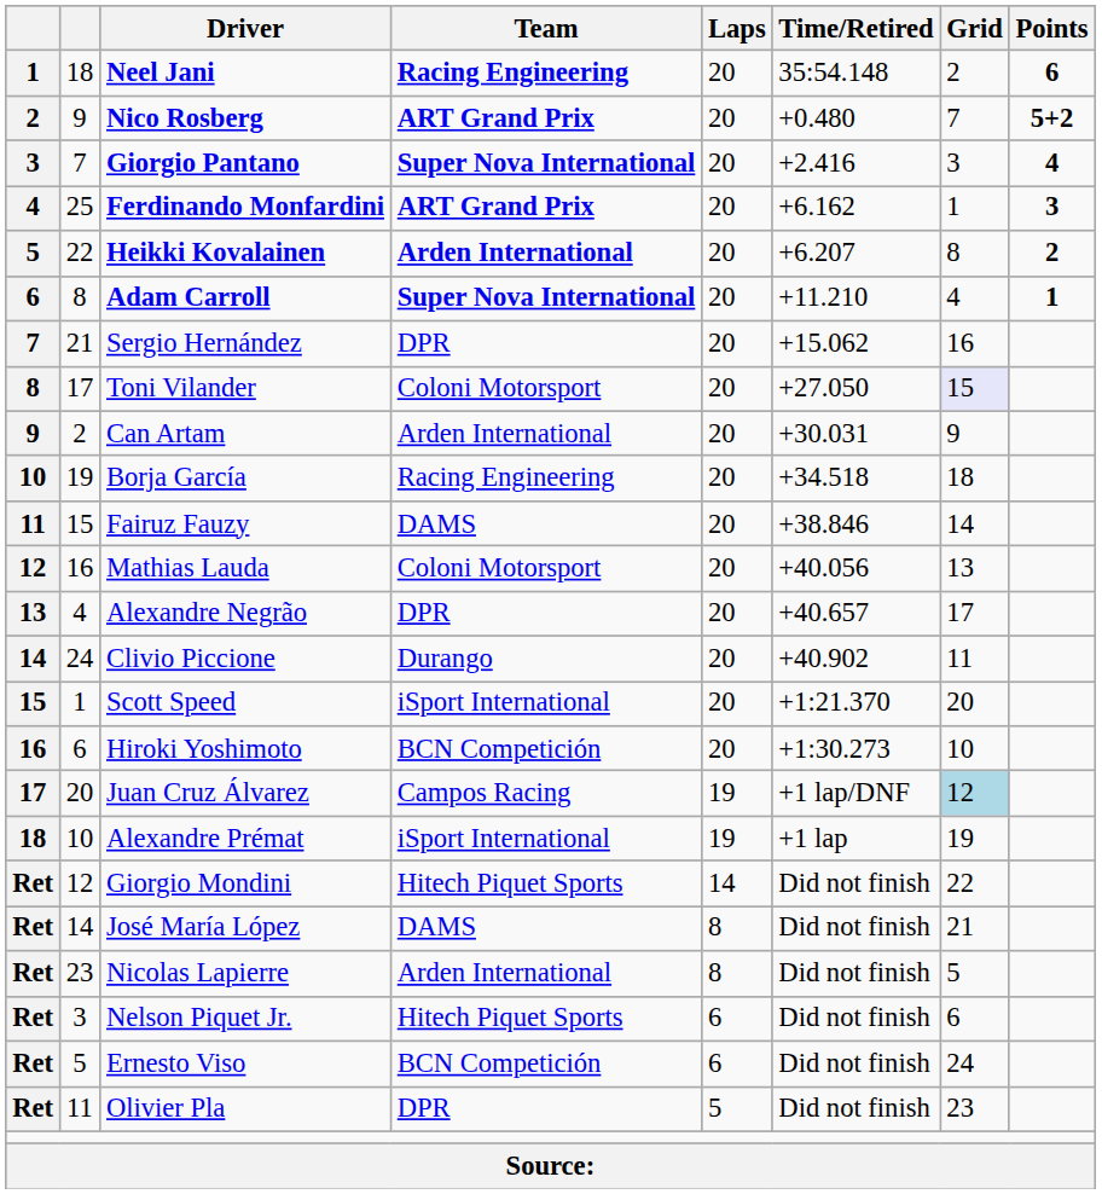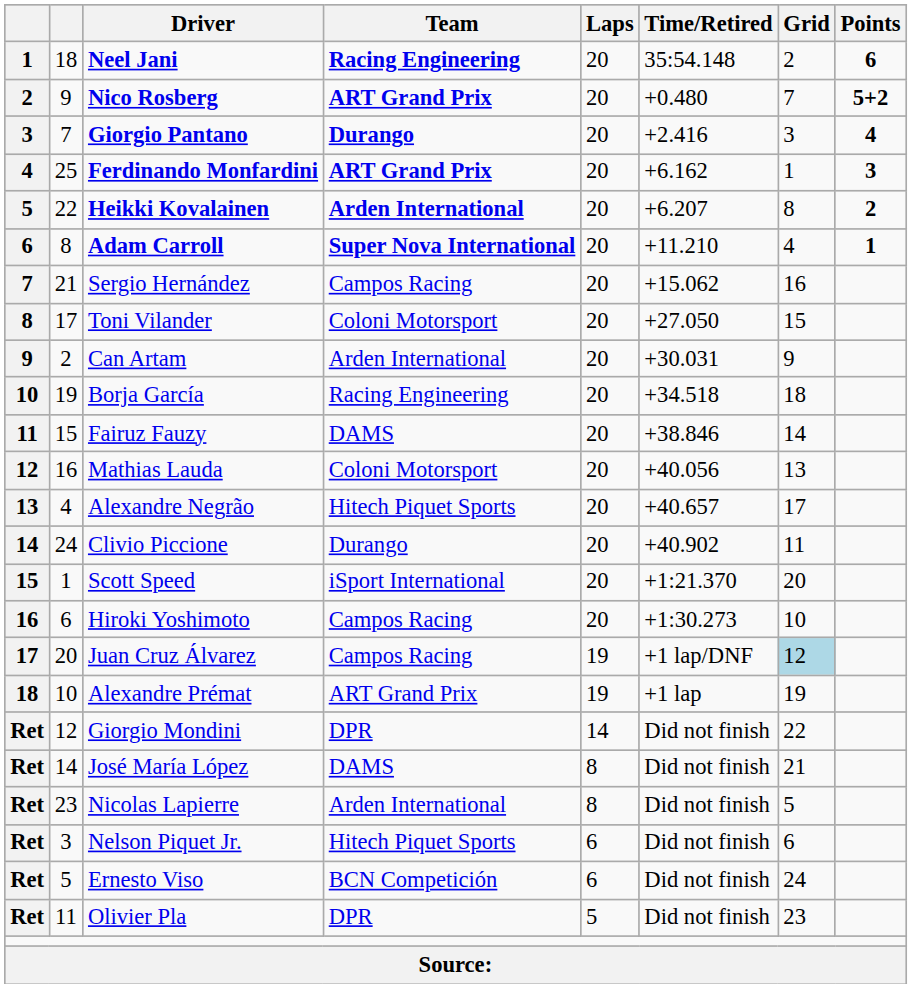 <table class="wikitable" style="font-size:85%">
 <tr>
 <th></th>
 <th></th>
 <th>Driver</th>
 <th>Team</th>
 <th>Laps</th>
 <th>Time/Retired</th>
 <th>Grid</th>
 <th>Points</th>
 </tr>
 <tr>
 <th>1</th>
 <td align="center">18</td>
 <td> <strong><a href='#'>Neel Jani</a></strong></td>
 <td><strong><a href='#'>Racing Engineering</a></strong></td>
 <td>20</td>
 <td>35:54.148</td>
 <td>2</td>
 <td align="center"><strong>6</strong></td>
 </tr>
 <tr>
 <th>2</th>
 <td align="center">9</td>
 <td> <strong><a href='#'>Nico Rosberg</a></strong></td>
 <td><strong><a href='#'>ART Grand Prix</a></strong></td>
 <td>20</td>
 <td>+0.480</td>
 <td>7</td>
 <td align="center"><strong>5+2</strong></td>
 </tr>
 <tr>
 <th>3</th>
 <td align="center">7</td>
 <td> <strong><a href='#'>Giorgio Pantano</a></strong></td>
-<td><strong><a href='#'>Super Nova International</a></strong></td>
+<td><strong><a href='#'>Durango</a></strong></td>
 <td>20</td>
 <td>+2.416</td>
 <td>3</td>
 <td align="center"><strong>4</strong></td>
 </tr>
 <tr>
 <th>4</th>
 <td align="center">25</td>
 <td> <strong><a href='#'>Ferdinando Monfardini</a></strong></td>
 <td><strong><a href='#'>ART Grand Prix</a></strong></td>
 <td>20</td>
 <td>+6.162</td>
 <td>1</td>
 <td align="center"><strong>3</strong></td>
 </tr>
 <tr>
 <th>5</th>
 <td align="center">22</td>
 <td> <strong><a href='#'>Heikki Kovalainen</a></strong></td>
 <td><strong><a href='#'>Arden International</a></strong></td>
 <td>20</td>
 <td>+6.207</td>
 <td>8</td>
 <td align="center"><strong>2</strong></td>
 </tr>
 <tr>
 <th>6</th>
 <td align="center">8</td>
 <td> <strong><a href='#'>Adam Carroll</a></strong></td>
 <td><strong><a href='#'>Super Nova International</a></strong></td>
 <td>20</td>
 <td>+11.210</td>
 <td>4</td>
 <td align="center"><strong>1</strong></td>
 </tr>
 <tr>
 <th>7</th>
 <td align="center">21</td>
 <td> <a href='#'>Sergio Hernández</a></td>
-<td><a href='#'>DPR</a></td>
+<td><a href='#'>Campos Racing</a></td>
 <td>20</td>
 <td>+15.062</td>
 <td>16</td>
 <td></td>
 </tr>
 <tr>
 <th>8</th>
 <td align="center">17</td>
 <td> <a href='#'>Toni Vilander</a></td>
 <td><a href='#'>Coloni Motorsport</a></td>
 <td>20</td>
 <td>+27.050</td>
-<td style="background: lavender;">15</td>
+<td>15</td>
 <td></td>
 </tr>
 <tr>
 <th>9</th>
 <td align="center">2</td>
 <td> <a href='#'>Can Artam</a></td>
 <td><a href='#'>Arden International</a></td>
 <td>20</td>
 <td>+30.031</td>
 <td>9</td>
 <td></td>
 </tr>
 <tr>
 <th>10</th>
 <td align="center">19</td>
 <td> <a href='#'>Borja García</a></td>
 <td><a href='#'>Racing Engineering</a></td>
 <td>20</td>
 <td>+34.518</td>
 <td>18</td>
 <td></td>
 </tr>
 <tr>
 <th>11</th>
 <td align="center">15</td>
 <td> <a href='#'>Fairuz Fauzy</a></td>
 <td><a href='#'>DAMS</a></td>
 <td>20</td>
 <td>+38.846</td>
 <td>14</td>
 <td></td>
 </tr>
 <tr>
 <th>12</th>
 <td align="center">16</td>
 <td> <a href='#'>Mathias Lauda</a></td>
 <td><a href='#'>Coloni Motorsport</a></td>
 <td>20</td>
 <td>+40.056</td>
 <td>13</td>
 <td></td>
 </tr>
 <tr>
 <th>13</th>
 <td align="center">4</td>
 <td> <a href='#'>Alexandre Negrão</a></td>
-<td><a href='#'>DPR</a></td>
+<td><a href='#'>Hitech Piquet Sports</a></td>
 <td>20</td>
 <td>+40.657</td>
 <td>17</td>
 <td></td>
 </tr>
 <tr>
 <th>14</th>
 <td align="center">24</td>
 <td> <a href='#'>Clivio Piccione</a></td>
 <td><a href='#'>Durango</a></td>
 <td>20</td>
 <td>+40.902</td>
 <td>11</td>
 <td></td>
 </tr>
 <tr>
 <th>15</th>
 <td align="center">1</td>
 <td> <a href='#'>Scott Speed</a></td>
 <td><a href='#'>iSport International</a></td>
 <td>20</td>
 <td>+1:21.370</td>
 <td>20</td>
 <td></td>
 </tr>
 <tr>
 <th>16</th>
 <td align="center">6</td>
 <td> <a href='#'>Hiroki Yoshimoto</a></td>
-<td><a href='#'>BCN Competición</a></td>
+<td><a href='#'>Campos Racing</a></td>
 <td>20</td>
 <td>+1:30.273</td>
 <td>10</td>
 <td></td>
 </tr>
 <tr>
 <th>17</th>
 <td align="center">20</td>
 <td> <a href='#'>Juan Cruz Álvarez</a></td>
 <td><a href='#'>Campos Racing</a></td>
 <td>19</td>
 <td>+1 lap/DNF</td>
 <td style="background: lightblue;">12</td>
 <td></td>
 </tr>
 <tr>
 <th>18</th>
 <td align="center">10</td>
 <td> <a href='#'>Alexandre Prémat</a></td>
-<td><a href='#'>iSport International</a></td>
+<td><a href='#'>ART Grand Prix</a></td>
 <td>19</td>
 <td>+1 lap</td>
 <td>19</td>
 <td></td>
 </tr>
 <tr>
 <th>Ret</th>
 <td align="center">12</td>
 <td> <a href='#'>Giorgio Mondini</a></td>
-<td><a href='#'>Hitech Piquet Sports</a></td>
+<td><a href='#'>DPR</a></td>
 <td>14</td>
 <td>Did not finish</td>
 <td>22</td>
 <td></td>
 </tr>
 <tr>
 <th>Ret</th>
 <td align="center">14</td>
 <td> <a href='#'>José María López</a></td>
 <td><a href='#'>DAMS</a></td>
 <td>8</td>
 <td>Did not finish</td>
 <td>21</td>
 <td></td>
 </tr>
 <tr>
 <th>Ret</th>
 <td align="center">23</td>
 <td> <a href='#'>Nicolas Lapierre</a></td>
 <td><a href='#'>Arden International</a></td>
 <td>8</td>
 <td>Did not finish</td>
 <td>5</td>
 <td></td>
 </tr>
 <tr>
 <th>Ret</th>
 <td align="center">3</td>
 <td> <a href='#'>Nelson Piquet Jr.</a></td>
 <td><a href='#'>Hitech Piquet Sports</a></td>
 <td>6</td>
 <td>Did not finish</td>
 <td>6</td>
 <td></td>
 </tr>
 <tr>
 <th>Ret</th>
 <td align="center">5</td>
 <td> <a href='#'>Ernesto Viso</a></td>
 <td><a href='#'>BCN Competición</a></td>
 <td>6</td>
 <td>Did not finish</td>
 <td>24</td>
 <td></td>
 </tr>
 <tr>
 <th>Ret</th>
 <td align="center">11</td>
 <td> <a href='#'>Olivier Pla</a></td>
 <td><a href='#'>DPR</a></td>
 <td>5</td>
 <td>Did not finish</td>
 <td>23</td>
 <td></td>
 </tr>
 <tr>
 <td colspan="8"></td>
 </tr>
 <tr>
 <th colspan="8">Source:</th>
 </tr>
 </table>
